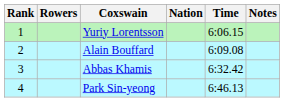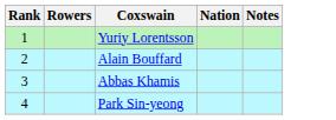 <table class="wikitable sortable" style="text-align:center">
 <tr>
 <th>Rank</th>
 <th>Rowers</th>
 <th>Coxswain</th>
 <th>Nation</th>
-<th>Time</th>
 <th>Notes</th>
 </tr>
 <tr bgcolor=bbf3bb>
 <td>1</td>
 <td align=left></td>
 <td align=left><a href='#'>Yuriy Lorentsson</a></td>
 <td align=left></td>
-<td>6:06.15</td>
 <td></td>
 </tr>
 <tr bgcolor=bbf9ff>
 <td>2</td>
 <td align=left></td>
 <td align=left><a href='#'>Alain Bouffard</a></td>
 <td align=left></td>
-<td>6:09.08</td>
 <td></td>
 </tr>
 <tr bgcolor=bbf9ff>
 <td>3</td>
 <td align=left></td>
 <td align=left><a href='#'>Abbas Khamis</a></td>
 <td align=left></td>
-<td>6:32.42</td>
 <td></td>
 </tr>
 <tr bgcolor=bbf9ff>
 <td>4</td>
 <td align=left></td>
 <td align=left><a href='#'>Park Sin-yeong</a></td>
 <td align=left></td>
-<td>6:46.13</td>
 <td></td>
 </tr>
 </table>
